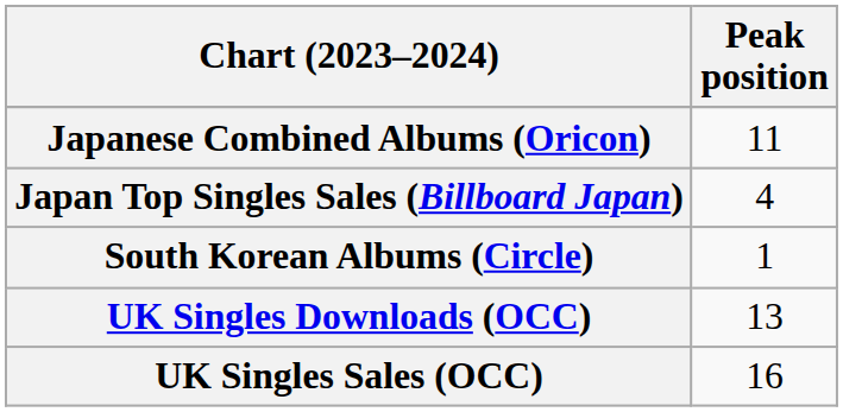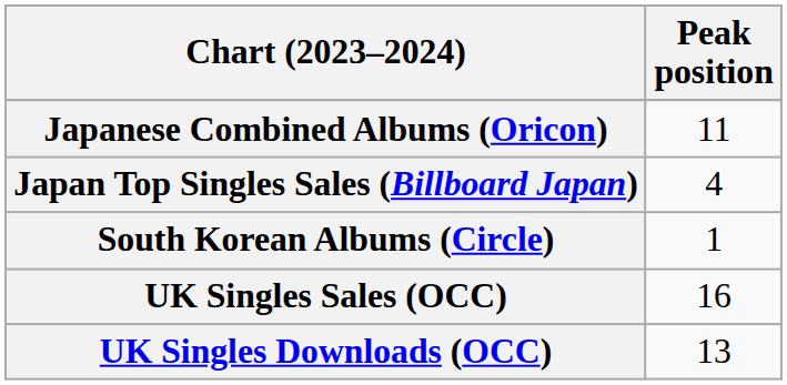 <table class="wikitable sortable plainrowheaders" style="text-align:center;">
 <tr>
 <th scope="col">Chart (2023–2024)</th>
 <th scope="col">Peak<br>position</th>
 </tr>
 <tr>
 </tr>
 <tr>
 <th scope="row">Japanese Combined Albums (<a href='#'>Oricon</a>)</th>
 <td>11</td>
 </tr>
 <tr>
 <th scope="row">Japan Top Singles Sales (<em><a href='#'>Billboard Japan</a></em>)</th>
 <td>4</td>
 </tr>
 <tr>
 <th scope="row">South Korean Albums (<a href='#'>Circle</a>)</th>
 <td>1</td>
 </tr>
 <tr>
+<th scope="row">UK Singles Sales (OCC)</th>
+<td>16</td>
+</tr>
+<tr>
 <th scope="row"><a href='#'>UK Singles Downloads</a> (<a href='#'>OCC</a>)</th>
 <td>13</td>
 </tr>
-<tr>
-<th scope="row">UK Singles Sales (OCC)</th>
-<td>16</td>
-</tr>
 </table>
